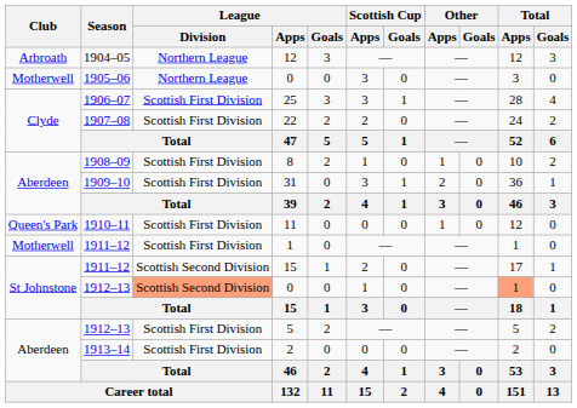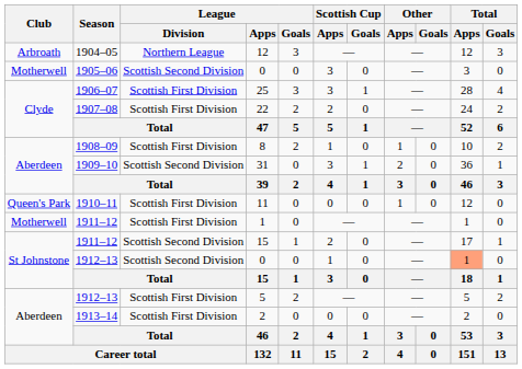 <table class="wikitable" style="text-align: center;">
 <tr>
 <th rowspan="2">Club</th>
 <th rowspan="2">Season</th>
 <th colspan="3">League</th>
 <th colspan="2">Scottish Cup</th>
 <th colspan="2">Other</th>
 <th colspan="2">Total</th>
 </tr>
 <tr>
 <th>Division</th>
 <th>Apps</th>
 <th>Goals</th>
 <th>Apps</th>
 <th>Goals</th>
 <th>Apps</th>
 <th>Goals</th>
 <th>Apps</th>
 <th>Goals</th>
 </tr>
 <tr>
 <td><a href='#'>Arbroath</a></td>
 <td>1904–05</td>
 <td><a href='#'>Northern League</a></td>
 <td>12</td>
 <td>3</td>
 <td colspan="2">—</td>
 <td colspan="2">—</td>
 <td>12</td>
 <td>3</td>
 </tr>
 <tr>
 <td><a href='#'>Motherwell</a></td>
 <td><a href='#'>1905–06</a></td>
-<td><a href='#'>Northern League</a></td>
+<td><a href='#'>Scottish Second Division</a></td>
 <td>0</td>
 <td>0</td>
 <td>3</td>
 <td>0</td>
 <td colspan="2">—</td>
 <td>3</td>
 <td>0</td>
 </tr>
 <tr>
 <td rowspan="3"><a href='#'>Clyde</a></td>
 <td><a href='#'>1906–07</a></td>
 <td><a href='#'>Scottish First Division</a></td>
 <td>25</td>
 <td>3</td>
 <td>3</td>
 <td>1</td>
 <td colspan="2">—</td>
 <td>28</td>
 <td>4</td>
 </tr>
 <tr>
 <td><a href='#'>1907–08</a></td>
 <td>Scottish First Division</td>
 <td>22</td>
 <td>2</td>
 <td>2</td>
 <td>0</td>
 <td colspan="2">—</td>
 <td>24</td>
 <td>2</td>
 </tr>
 <tr>
 <th colspan="2">Total</th>
 <th>47</th>
 <th>5</th>
 <th>5</th>
 <th>1</th>
 <th colspan="2">—</th>
 <th>52</th>
 <th>6</th>
 </tr>
 <tr>
 <td rowspan="3"><a href='#'>Aberdeen</a></td>
 <td><a href='#'>1908–09</a></td>
 <td>Scottish First Division</td>
 <td>8</td>
 <td>2</td>
 <td>1</td>
 <td>0</td>
 <td>1</td>
 <td>0</td>
 <td>10</td>
 <td>2</td>
 </tr>
 <tr>
 <td><a href='#'>1909–10</a></td>
-<td>Scottish First Division</td>
+<td>Scottish Second Division</td>
 <td>31</td>
 <td>0</td>
 <td>3</td>
 <td>1</td>
 <td>2</td>
 <td>0</td>
 <td>36</td>
 <td>1</td>
 </tr>
 <tr>
 <th colspan="2">Total</th>
 <th>39</th>
 <th>2</th>
 <th>4</th>
 <th>1</th>
 <th>3</th>
 <th>0</th>
 <th>46</th>
 <th>3</th>
 </tr>
 <tr>
 <td><a href='#'>Queen's Park</a></td>
 <td><a href='#'>1910–11</a></td>
 <td>Scottish First Division</td>
 <td>11</td>
 <td>0</td>
 <td>0</td>
 <td>0</td>
 <td>1</td>
 <td>0</td>
 <td>12</td>
 <td>0</td>
 </tr>
 <tr>
 <td><a href='#'>Motherwell</a></td>
 <td><a href='#'>1911–12</a></td>
 <td>Scottish First Division</td>
 <td>1</td>
 <td>0</td>
 <td colspan="2">—</td>
 <td colspan="2">—</td>
 <td>1</td>
 <td>0</td>
 </tr>
 <tr>
 <td rowspan="3"><a href='#'>St Johnstone</a></td>
 <td><a href='#'>1911–12</a></td>
 <td>Scottish Second Division</td>
 <td>15</td>
 <td>1</td>
 <td>2</td>
 <td>0</td>
 <td colspan="2">—</td>
 <td>17</td>
 <td>1</td>
 </tr>
 <tr>
 <td><a href='#'>1912–13</a></td>
-<td style="background: lightsalmon;">Scottish Second Division</td>
+<td>Scottish Second Division</td>
 <td>0</td>
 <td>0</td>
 <td>1</td>
 <td>0</td>
 <td colspan="2">—</td>
 <td style="background: lightsalmon;">1</td>
 <td>0</td>
 </tr>
 <tr>
 <th colspan="2">Total</th>
 <th>15</th>
 <th>1</th>
 <th>3</th>
 <th>0</th>
 <th colspan="2">—</th>
 <th>18</th>
 <th>1</th>
 </tr>
 <tr>
 <td rowspan="3">Aberdeen</td>
 <td><a href='#'>1912–13</a></td>
 <td>Scottish First Division</td>
 <td>5</td>
 <td>2</td>
 <td colspan="2">—</td>
 <td colspan="2">—</td>
 <td>5</td>
 <td>2</td>
 </tr>
 <tr>
 <td><a href='#'>1913–14</a></td>
 <td>Scottish First Division</td>
 <td>2</td>
 <td>0</td>
 <td>0</td>
 <td>0</td>
 <td colspan="2">—</td>
 <td>2</td>
 <td>0</td>
 </tr>
 <tr>
 <th colspan="2">Total</th>
 <th>46</th>
 <th>2</th>
 <th>4</th>
 <th>1</th>
 <th>3</th>
 <th>0</th>
 <th>53</th>
 <th>3</th>
 </tr>
 <tr>
 <th colspan="3">Career total</th>
 <th>132</th>
 <th>11</th>
 <th>15</th>
 <th>2</th>
 <th>4</th>
 <th>0</th>
 <th>151</th>
 <th>13</th>
 </tr>
 </table>
